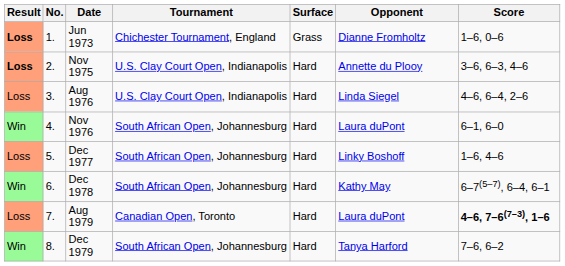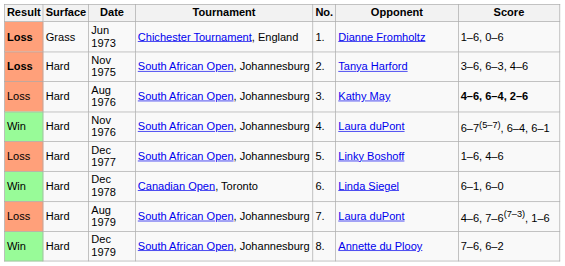 <table class="sortable wikitable">
 <tr>
 <th style="width:40px">Result</th>
-<th style="width:20px">No.</th>
+<th style="width:50px">Surface</th>
 <th style="width:60px">Date</th>
 <th style="width:250px">Tournament</th>
-<th style="width:50px">Surface</th>
+<th style="width:20px">No.</th>
 <th style="width:170px">Opponent</th>
 <th style="width:140px" class="unsortable">Score</th>
 </tr>
 <tr>
 <td style="background:#ffa07a;"><strong>Loss</strong></td>
-<td>1.</td>
+<td>Grass</td>
 <td>Jun 1973</td>
 <td><a href='#'>Chichester Tournament</a>, England</td>
-<td>Grass</td>
+<td>1.</td>
 <td> <a href='#'>Dianne Fromholtz</a></td>
 <td>1–6, 0–6</td>
 </tr>
 <tr>
 <td style="background:#ffa07a;"><strong>Loss</strong></td>
+<td>Hard</td>
+<td>Nov 1975</td>
+<td><a href='#'>South African Open</a>, Johannesburg</td>
 <td>2.</td>
-<td>Nov 1975</td>
-<td><a href='#'>U.S. Clay Court Open</a>, Indianapolis</td>
-<td>Hard</td>
-<td> <a href='#'>Annette du Plooy</a></td>
+<td> <a href='#'>Tanya Harford</a></td>
 <td>3–6, 6–3, 4–6</td>
 </tr>
 <tr>
 <td style="background:#ffa07a;">Loss</td>
+<td>Hard</td>
+<td>Aug 1976</td>
+<td><a href='#'>South African Open</a>, Johannesburg</td>
 <td>3.</td>
-<td>Aug 1976</td>
-<td><a href='#'>U.S. Clay Court Open</a>, Indianapolis</td>
-<td>Hard</td>
-<td> <a href='#'>Linda Siegel</a></td>
-<td>4–6, 6–4, 2–6</td>
+<td> <a href='#'>Kathy May</a></td>
+<td><strong>4–6, 6–4, 2–6</strong></td>
 </tr>
 <tr>
 <td style="background:#98fb98;">Win</td>
-<td>4.</td>
+<td>Hard</td>
 <td>Nov 1976</td>
 <td><a href='#'>South African Open</a>, Johannesburg</td>
-<td>Hard</td>
+<td>4.</td>
 <td> <a href='#'>Laura duPont</a></td>
-<td>6–1, 6–0</td>
+<td>6–7<sup>(5–7)</sup>, 6–4, 6–1</td>
 </tr>
 <tr>
 <td style="background:#ffa07a;">Loss</td>
-<td>5.</td>
+<td>Hard</td>
 <td>Dec 1977</td>
 <td><a href='#'>South African Open</a>, Johannesburg</td>
-<td>Hard</td>
+<td>5.</td>
 <td> <a href='#'>Linky Boshoff</a></td>
 <td>1–6, 4–6</td>
 </tr>
 <tr>
 <td style="background:#98fb98;">Win</td>
+<td>Hard</td>
+<td>Dec 1978</td>
+<td><a href='#'>Canadian Open</a>, Toronto</td>
 <td>6.</td>
-<td>Dec 1978</td>
-<td><a href='#'>South African Open</a>, Johannesburg</td>
-<td>Hard</td>
-<td> <a href='#'>Kathy May</a></td>
-<td>6–7<sup>(5–7)</sup>, 6–4, 6–1</td>
+<td> <a href='#'>Linda Siegel</a></td>
+<td>6–1, 6–0</td>
 </tr>
 <tr>
 <td style="background:#ffa07a;">Loss</td>
+<td>Hard</td>
+<td>Aug 1979</td>
+<td><a href='#'>South African Open</a>, Johannesburg</td>
 <td>7.</td>
-<td>Aug 1979</td>
-<td><a href='#'>Canadian Open</a>, Toronto</td>
-<td>Hard</td>
 <td> <a href='#'>Laura duPont</a></td>
-<td><strong>4–6, 7–6<sup>(7–3)</sup>, 1–6</strong></td>
+<td>4–6, 7–6<sup>(7–3)</sup>, 1–6</td>
 </tr>
 <tr>
 <td style="background:#98fb98;">Win</td>
-<td>8.</td>
+<td>Hard</td>
 <td>Dec 1979</td>
 <td><a href='#'>South African Open</a>, Johannesburg</td>
-<td>Hard</td>
-<td> <a href='#'>Tanya Harford</a></td>
+<td>8.</td>
+<td> <a href='#'>Annette du Plooy</a></td>
 <td>7–6, 6–2</td>
 </tr>
 </table>
